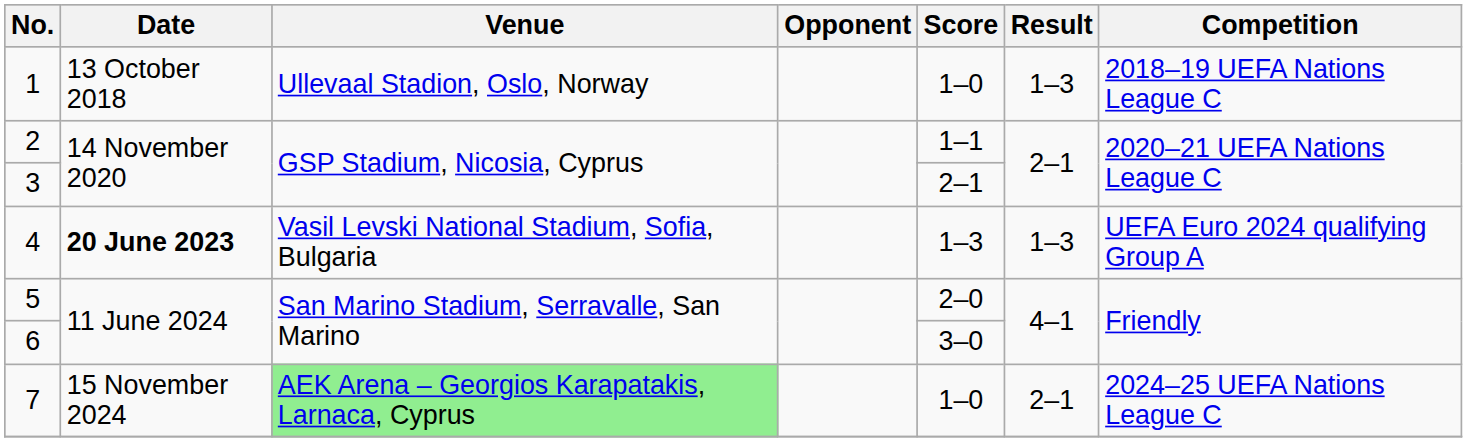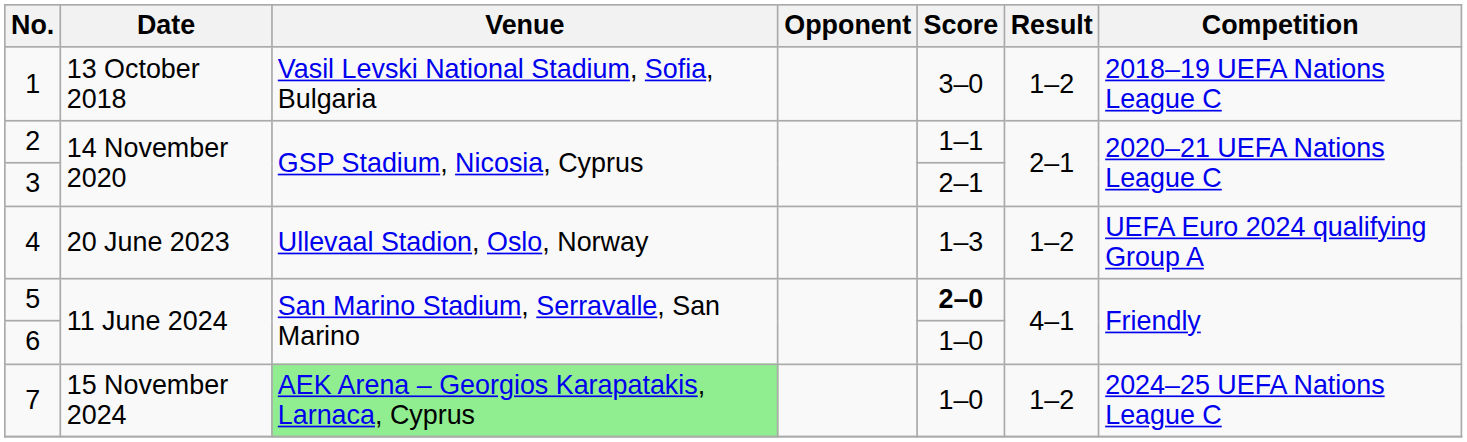 <table class="wikitable sortable">
 <tr>
 <th scope="col">No.</th>
 <th scope="col">Date</th>
 <th scope="col">Venue</th>
 <th scope="col">Opponent</th>
 <th scope="col">Score</th>
 <th scope="col">Result</th>
 <th scope="col">Competition</th>
 </tr>
 <tr>
 <td align="center">1</td>
 <td>13 October 2018</td>
-<td><a href='#'>Ullevaal Stadion</a>, <a href='#'>Oslo</a>, Norway</td>
+<td><a href='#'>Vasil Levski National Stadium</a>, <a href='#'>Sofia</a>, Bulgaria</td>
 <td></td>
-<td align="center">1–0</td>
-<td align="center">1–3</td>
+<td align="center">3–0</td>
+<td align="center">1–2</td>
 <td><a href='#'>2018–19 UEFA Nations League C</a></td>
 </tr>
 <tr>
 <td align="center">2</td>
 <td rowspan="2">14 November 2020</td>
 <td rowspan="2"><a href='#'>GSP Stadium</a>, <a href='#'>Nicosia</a>, Cyprus</td>
 <td rowspan="2"></td>
 <td align="center">1–1</td>
 <td rowspan=2 align="center">2–1</td>
 <td rowspan="2"><a href='#'>2020–21 UEFA Nations League C</a></td>
 </tr>
 <tr>
 <td align="center">3</td>
 <td align="center">2–1</td>
 </tr>
 <tr>
 <td align="center">4</td>
-<td><strong>20 June 2023</strong></td>
-<td><a href='#'>Vasil Levski National Stadium</a>, <a href='#'>Sofia</a>, Bulgaria</td>
+<td>20 June 2023</td>
+<td><a href='#'>Ullevaal Stadion</a>, <a href='#'>Oslo</a>, Norway</td>
 <td></td>
 <td align="center">1–3</td>
-<td align="center">1–3</td>
+<td align="center">1–2</td>
 <td><a href='#'>UEFA Euro 2024 qualifying Group A</a></td>
 </tr>
 <tr>
 <td align="center">5</td>
 <td rowspan=2>11 June 2024</td>
 <td rowspan=2><a href='#'>San Marino Stadium</a>, <a href='#'>Serravalle</a>, San Marino</td>
 <td rowspan=2></td>
-<td align="center">2–0</td>
+<td align="center"><strong>2–0</strong></td>
 <td rowspan=2 align="center">4–1</td>
 <td rowspan=2><a href='#'>Friendly</a></td>
 </tr>
 <tr>
 <td align="center">6</td>
-<td align="center">3–0</td>
+<td align="center">1–0</td>
 </tr>
 <tr>
 <td align="center">7</td>
 <td>15 November 2024</td>
 <td style="background: lightgreen;"><a href='#'>AEK Arena – Georgios Karapatakis</a>, <a href='#'>Larnaca</a>, Cyprus</td>
 <td></td>
 <td align="center">1–0</td>
-<td align="center">2–1</td>
+<td align="center">1–2</td>
 <td><a href='#'>2024–25 UEFA Nations League C</a></td>
 </tr>
 <tr>
 </tr>
 </table>
